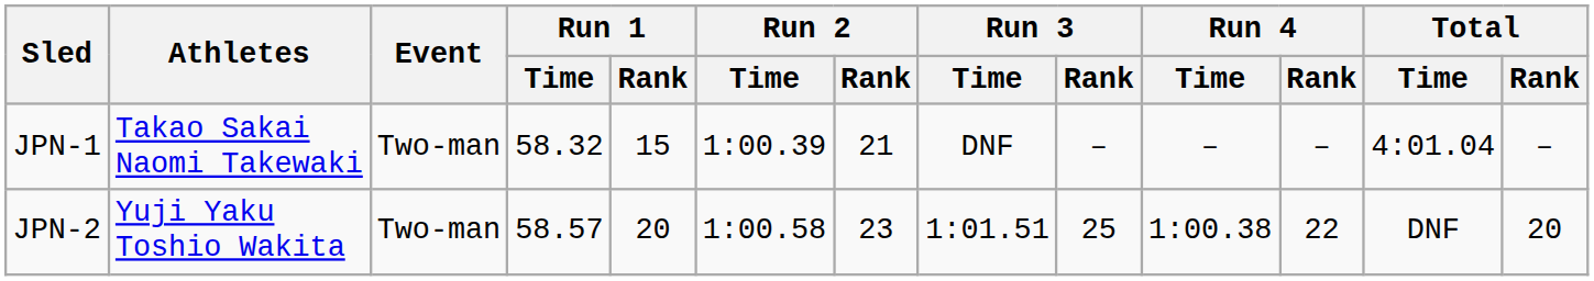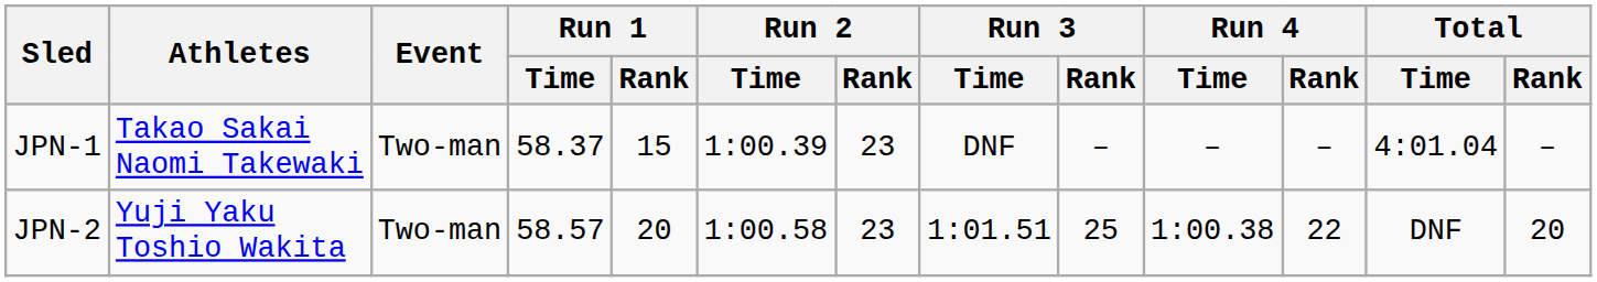 <table class="wikitable" border="1" style="font-size:90%">
 <tr>
 <th rowspan="2">Sled</th>
 <th rowspan="2">Athletes</th>
 <th rowspan="2">Event</th>
 <th colspan="2">Run 1</th>
 <th colspan="2">Run 2</th>
 <th colspan="2">Run 3</th>
 <th colspan="2">Run 4</th>
 <th colspan="2">Total</th>
 </tr>
 <tr>
 <th>Time</th>
 <th>Rank</th>
 <th>Time</th>
 <th>Rank</th>
 <th>Time</th>
 <th>Rank</th>
 <th>Time</th>
 <th>Rank</th>
 <th>Time</th>
 <th>Rank</th>
 </tr>
 <tr>
 <td align="center">JPN-1</td>
 <td><a href='#'>Takao Sakai</a><br><a href='#'>Naomi Takewaki</a></td>
 <td>Two-man</td>
-<td align="center">58.32</td>
+<td align="center">58.37</td>
 <td align="center">15</td>
 <td align="center">1:00.39</td>
-<td align="center">21</td>
+<td align="center">23</td>
 <td align="center">DNF</td>
 <td align="center">–</td>
 <td align="center">–</td>
 <td align="center">–</td>
 <td align="center">4:01.04</td>
 <td align="center">–</td>
 </tr>
 <tr>
 <td align="center">JPN-2</td>
 <td><a href='#'>Yuji Yaku</a><br><a href='#'>Toshio Wakita</a></td>
 <td>Two-man</td>
 <td align="center">58.57</td>
 <td align="center">20</td>
 <td align="center">1:00.58</td>
 <td align="center">23</td>
 <td align="center">1:01.51</td>
 <td align="center">25</td>
 <td align="center">1:00.38</td>
 <td align="center">22</td>
 <td align="center">DNF</td>
 <td align="center">20</td>
 </tr>
 </table>
